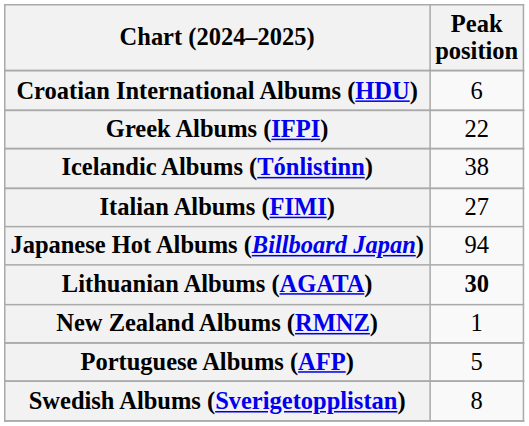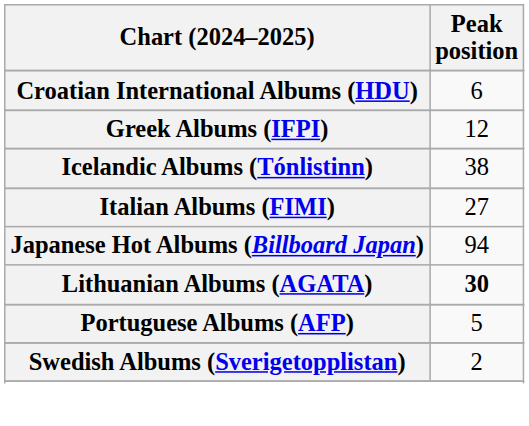 <table class="wikitable sortable plainrowheaders" style="text-align:center">
 <tr>
 <th scope="col">Chart (2024–2025)</th>
 <th scope="col">Peak<br>position</th>
 </tr>
 <tr>
 </tr>
 <tr>
 </tr>
 <tr>
 </tr>
 <tr>
 </tr>
 <tr>
 </tr>
 <tr>
 <th scope="row">Croatian International Albums (<a href='#'>HDU</a>)</th>
 <td>6</td>
 </tr>
 <tr>
 </tr>
 <tr>
 </tr>
 <tr>
 </tr>
 <tr>
 </tr>
 <tr>
 </tr>
 <tr>
 <th scope="row">Greek Albums (<a href='#'>IFPI</a>)</th>
-<td>22</td>
+<td>12</td>
 </tr>
 <tr>
 </tr>
 <tr>
 <th scope="row">Icelandic Albums (<a href='#'>Tónlistinn</a>)</th>
 <td>38</td>
 </tr>
 <tr>
 </tr>
 <tr>
 <th scope="row">Italian Albums (<a href='#'>FIMI</a>)</th>
 <td>27</td>
 </tr>
 <tr>
 <th scope="row">Japanese Hot Albums (<em><a href='#'>Billboard Japan</a></em>)</th>
 <td>94</td>
 </tr>
 <tr>
 <th scope="row">Lithuanian Albums (<a href='#'>AGATA</a>)</th>
 <td><strong>30</strong></td>
 </tr>
 <tr>
-<th scope="row">New Zealand Albums (<a href='#'>RMNZ</a>)</th>
-<td>1</td>
-</tr>
-<tr>
 </tr>
 <tr>
 </tr>
 <tr>
 <th scope="row">Portuguese Albums (<a href='#'>AFP</a>)</th>
 <td>5</td>
 </tr>
 <tr>
 </tr>
 <tr>
 </tr>
 <tr>
 <th scope="row">Swedish Albums (<a href='#'>Sverigetopplistan</a>)</th>
-<td>8</td>
+<td>2</td>
 </tr>
 <tr>
 </tr>
 <tr>
 </tr>
 <tr>
 </tr>
 </table>
